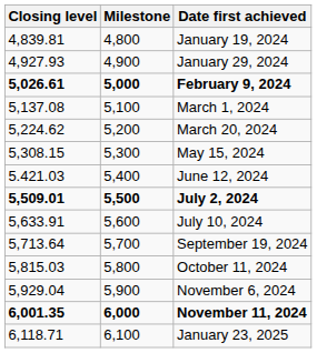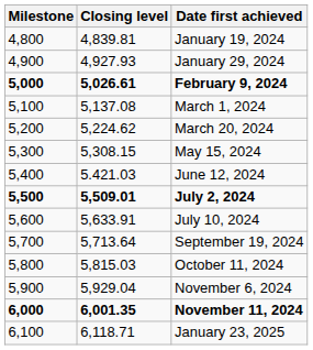 <table class="wikitable">
 <tr>
+<th>Milestone</th>
 <th>Closing level</th>
-<th>Milestone</th>
 <th>Date first achieved</th>
 </tr>
 <tr>
+<td>4,800</td>
 <td>4,839.81</td>
-<td>4,800</td>
 <td>January 19, 2024</td>
 </tr>
 <tr>
+<td>4,900</td>
 <td>4,927.93</td>
-<td>4,900</td>
 <td>January 29, 2024</td>
 </tr>
 <tr>
+<td><strong>5,000</strong></td>
 <td><strong>5,026.61</strong></td>
-<td><strong>5,000</strong></td>
 <td><strong>February 9, 2024</strong></td>
 </tr>
 <tr>
+<td>5,100</td>
 <td>5,137.08</td>
-<td>5,100</td>
 <td>March 1, 2024</td>
 </tr>
 <tr>
+<td>5,200</td>
 <td>5,224.62</td>
-<td>5,200</td>
 <td>March 20, 2024</td>
 </tr>
 <tr>
+<td>5,300</td>
 <td>5,308.15</td>
-<td>5,300</td>
 <td>May 15, 2024</td>
 </tr>
 <tr>
+<td>5,400</td>
 <td>5.421.03</td>
-<td>5,400</td>
 <td>June 12, 2024</td>
 </tr>
 <tr>
+<td><strong>5,500</strong></td>
 <td><strong>5,509.01</strong></td>
-<td><strong>5,500</strong></td>
 <td><strong>July 2, 2024</strong></td>
 </tr>
 <tr>
+<td>5,600</td>
 <td>5,633.91</td>
-<td>5,600</td>
 <td>July 10, 2024</td>
 </tr>
 <tr>
+<td>5,700</td>
 <td>5,713.64</td>
-<td>5,700</td>
 <td>September 19, 2024</td>
 </tr>
 <tr>
+<td>5,800</td>
 <td>5,815.03</td>
-<td>5,800</td>
 <td>October 11, 2024</td>
 </tr>
 <tr>
+<td>5,900</td>
 <td>5,929.04</td>
-<td>5,900</td>
 <td>November 6, 2024</td>
 </tr>
 <tr>
+<td><strong>6,000</strong></td>
 <td><strong>6,001.35</strong></td>
-<td><strong>6,000</strong></td>
 <td><strong>November 11, 2024</strong></td>
 </tr>
 <tr>
+<td>6,100</td>
 <td>6,118.71</td>
-<td>6,100</td>
 <td>January 23, 2025</td>
 </tr>
 </table>
